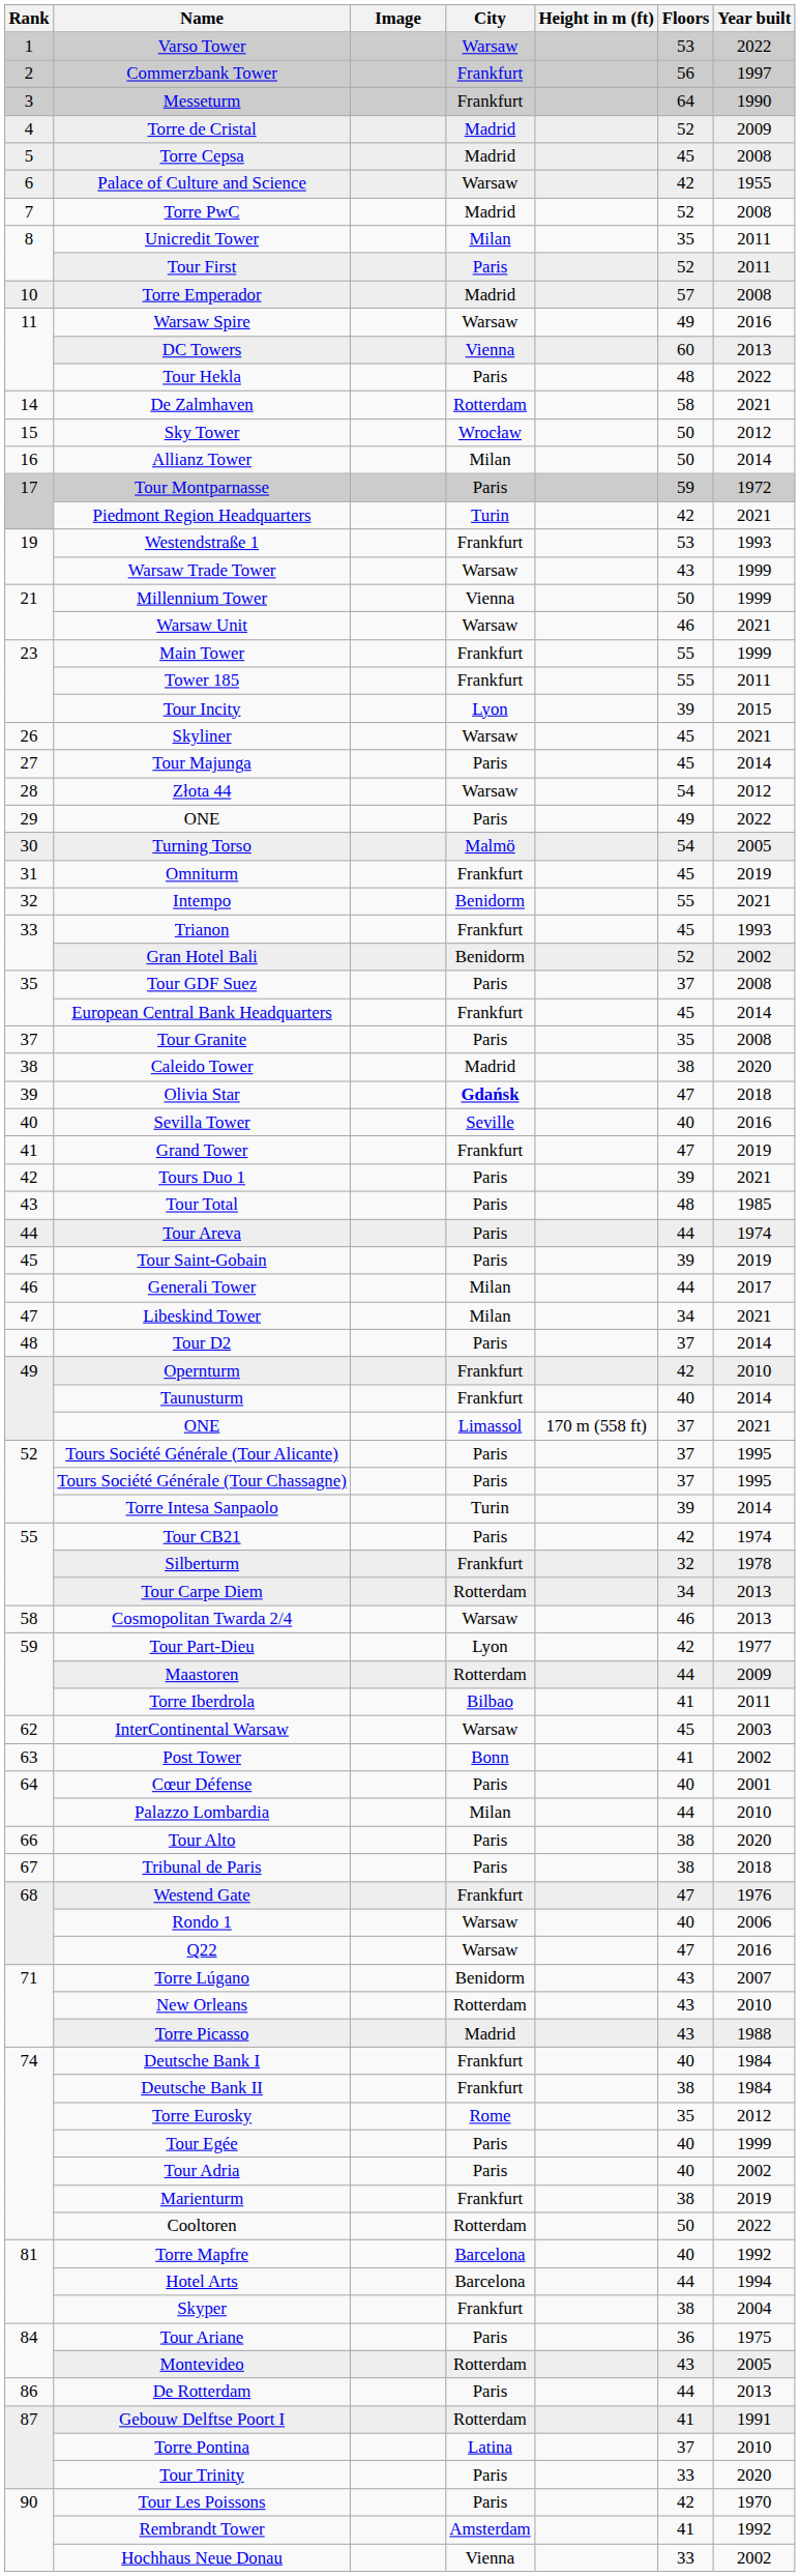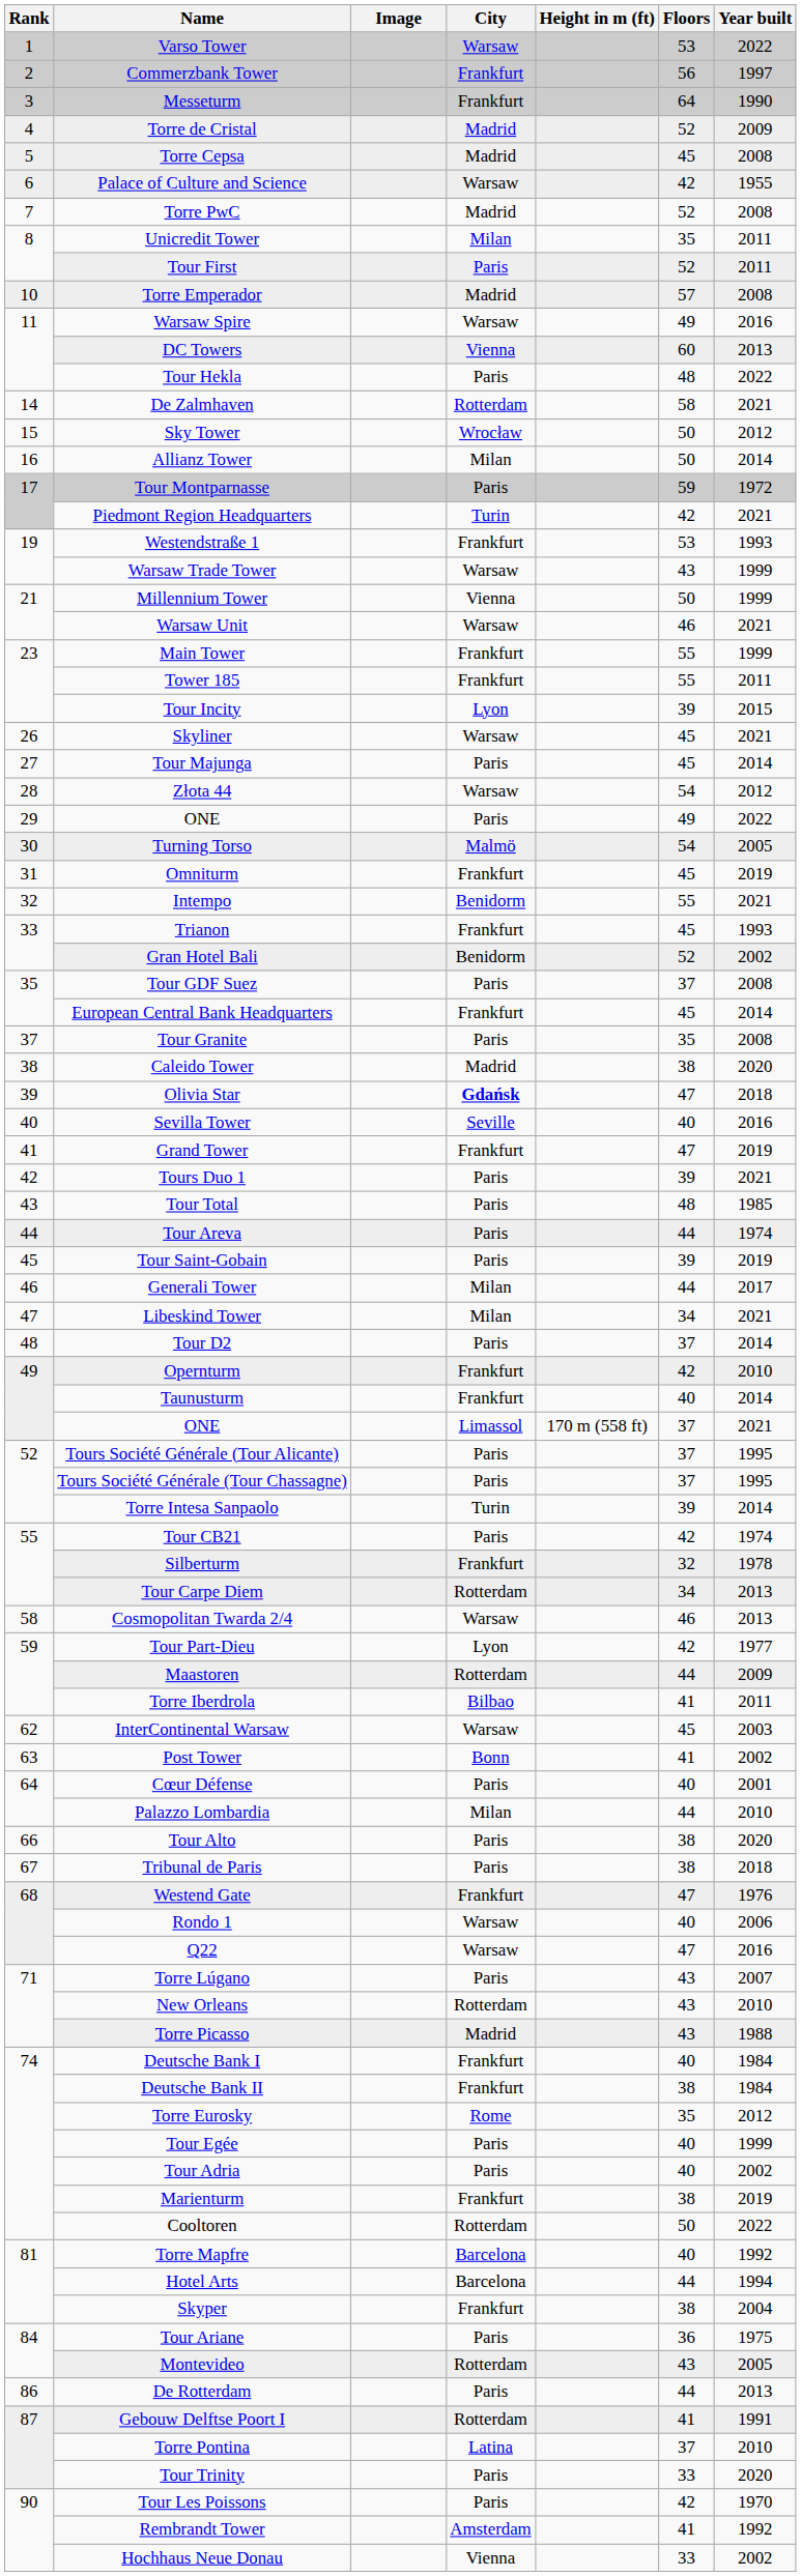 <table class="wikitable sortable" style="text-align:center;">
 <tr style="background:#ddd; vertical-align:top;">
 <th>Rank</th>
 <th>Name</th>
 <th class="unsortable" style="width:80px">Image</th>
 <th>City</th>
 <th>Height in m (ft)</th>
 <th>Floors</th>
 <th>Year built</th>
 </tr>
 <tr style="background:#ccc; vertical-align:top">
 <td>1</td>
 <td><a href='#'>Varso Tower</a></td>
 <td></td>
 <td><a href='#'>Warsaw</a></td>
 <td></td>
 <td>53</td>
 <td>2022</td>
 </tr>
 <tr style="background:#ccc; vertical-align:top">
 <td>2</td>
 <td><a href='#'>Commerzbank Tower</a></td>
 <td></td>
 <td><a href='#'>Frankfurt</a></td>
 <td></td>
 <td>56</td>
 <td>1997</td>
 </tr>
 <tr style="background:#ccc; vertical-align:top">
 <td>3</td>
 <td><a href='#'>Messeturm</a></td>
 <td></td>
 <td>Frankfurt</td>
 <td></td>
 <td>64</td>
 <td>1990</td>
 </tr>
 <tr style="background:#eee; vertical-align:top">
 <td>4</td>
 <td><a href='#'>Torre de Cristal</a></td>
 <td></td>
 <td><a href='#'>Madrid</a></td>
 <td></td>
 <td>52</td>
 <td>2009</td>
 </tr>
 <tr style="background:#eee; vertical-align:top">
 <td>5</td>
 <td><a href='#'>Torre Cepsa</a></td>
 <td></td>
 <td>Madrid</td>
 <td></td>
 <td>45</td>
 <td>2008</td>
 </tr>
 <tr style="background:#eee; vertical-align:top">
 <td>6</td>
 <td><a href='#'>Palace of Culture and Science</a></td>
 <td></td>
 <td>Warsaw</td>
 <td></td>
 <td>42</td>
 <td>1955</td>
 </tr>
 <tr valign="top">
 <td>7</td>
 <td><a href='#'>Torre PwC</a></td>
 <td></td>
 <td>Madrid</td>
 <td></td>
 <td>52</td>
 <td>2008</td>
 </tr>
 <tr valign=top>
 <td rowspan="2">8</td>
 <td><a href='#'>Unicredit Tower</a></td>
 <td></td>
 <td><a href='#'>Milan</a></td>
 <td></td>
 <td>35</td>
 <td>2011</td>
 </tr>
 <tr style="background:#eee; vertical-align:top">
 <td><a href='#'>Tour First</a></td>
 <td></td>
 <td><a href='#'>Paris</a></td>
 <td></td>
 <td>52</td>
 <td>2011</td>
 </tr>
 <tr style="background:#eee; vertical-align:top">
 <td>10</td>
 <td><a href='#'>Torre Emperador</a></td>
 <td></td>
 <td>Madrid</td>
 <td></td>
 <td>57</td>
 <td>2008</td>
 </tr>
 <tr valign=top>
 <td rowspan="3">11</td>
 <td><a href='#'>Warsaw Spire</a></td>
 <td></td>
 <td>Warsaw</td>
 <td></td>
 <td>49</td>
 <td>2016</td>
 </tr>
 <tr style="background:#eee; vertical-align:top">
 <td><a href='#'>DC Towers</a></td>
 <td></td>
 <td><a href='#'>Vienna</a></td>
 <td></td>
 <td>60</td>
 <td>2013</td>
 </tr>
 <tr valign=topTour Hekla.jpg>
 <td><a href='#'>Tour Hekla</a></td>
 <td></td>
 <td>Paris</td>
 <td></td>
 <td>48</td>
 <td>2022</td>
 </tr>
 <tr valign=top>
 <td>14</td>
 <td><a href='#'>De Zalmhaven</a></td>
 <td></td>
 <td><a href='#'>Rotterdam</a></td>
 <td></td>
 <td>58</td>
 <td>2021</td>
 </tr>
 <tr valign=top>
 <td>15</td>
 <td><a href='#'>Sky Tower</a></td>
 <td></td>
 <td><a href='#'>Wrocław</a></td>
 <td></td>
 <td>50</td>
 <td>2012</td>
 </tr>
 <tr valign=top>
 <td>16</td>
 <td><a href='#'>Allianz Tower</a></td>
 <td></td>
 <td>Milan</td>
 <td></td>
 <td>50</td>
 <td>2014</td>
 </tr>
 <tr style="background:#ccc; vertical-align:top">
 <td rowspan="2">17</td>
 <td><a href='#'>Tour Montparnasse</a></td>
 <td></td>
 <td>Paris</td>
 <td></td>
 <td>59</td>
 <td>1972</td>
 </tr>
 <tr valign=top>
 <td><a href='#'>Piedmont Region Headquarters</a></td>
 <td></td>
 <td><a href='#'>Turin</a></td>
 <td></td>
 <td>42</td>
 <td>2021</td>
 </tr>
 <tr valign=top>
 <td rowspan="2">19</td>
 <td><a href='#'>Westendstraße 1</a></td>
 <td></td>
 <td>Frankfurt</td>
 <td></td>
 <td>53</td>
 <td>1993</td>
 </tr>
 <tr valign=top>
 <td><a href='#'>Warsaw Trade Tower</a></td>
 <td></td>
 <td>Warsaw</td>
 <td></td>
 <td>43</td>
 <td>1999</td>
 </tr>
 <tr valign=top>
 <td rowspan="2">21</td>
 <td><a href='#'>Millennium Tower</a></td>
 <td></td>
 <td>Vienna</td>
 <td></td>
 <td>50</td>
 <td>1999</td>
 </tr>
 <tr valign=top>
 <td><a href='#'>Warsaw Unit</a></td>
 <td></td>
 <td>Warsaw</td>
 <td></td>
 <td>46</td>
 <td>2021</td>
 </tr>
 <tr valign=top>
 <td rowspan="3">23</td>
 <td><a href='#'>Main Tower</a></td>
 <td></td>
 <td>Frankfurt</td>
 <td></td>
 <td>55</td>
 <td>1999</td>
 </tr>
 <tr valign=top>
 <td><a href='#'>Tower 185</a></td>
 <td></td>
 <td>Frankfurt</td>
 <td></td>
 <td>55</td>
 <td>2011</td>
 </tr>
 <tr valign=top>
 <td><a href='#'>Tour Incity</a></td>
 <td></td>
 <td><a href='#'>Lyon</a></td>
 <td></td>
 <td>39</td>
 <td>2015</td>
 </tr>
 <tr valign=top>
 <td>26</td>
 <td><a href='#'>Skyliner</a></td>
 <td></td>
 <td>Warsaw</td>
 <td></td>
 <td>45</td>
 <td>2021</td>
 </tr>
 <tr valign=top>
 <td>27</td>
 <td><a href='#'>Tour Majunga</a></td>
 <td></td>
 <td>Paris</td>
 <td></td>
 <td>45</td>
 <td>2014</td>
 </tr>
 <tr valign="top">
 <td>28</td>
 <td><a href='#'>Złota 44</a></td>
 <td></td>
 <td>Warsaw</td>
 <td></td>
 <td>54</td>
 <td>2012</td>
 </tr>
 <tr valign="top">
 <td>29</td>
 <td>ONE</td>
 <td></td>
 <td>Paris</td>
 <td></td>
 <td>49</td>
 <td>2022</td>
 </tr>
 <tr style="background:#eee; vertical-align:top">
 <td>30</td>
 <td><a href='#'>Turning Torso</a></td>
 <td></td>
 <td><a href='#'>Malmö</a></td>
 <td></td>
 <td>54</td>
 <td>2005</td>
 </tr>
 <tr valign=top>
 <td>31</td>
 <td><a href='#'>Omniturm</a></td>
 <td></td>
 <td>Frankfurt</td>
 <td></td>
 <td>45</td>
 <td>2019</td>
 </tr>
 <tr valign=top>
 <td>32</td>
 <td><a href='#'>Intempo</a></td>
 <td></td>
 <td><a href='#'>Benidorm</a></td>
 <td></td>
 <td>55</td>
 <td>2021</td>
 </tr>
 <tr valign=top>
 <td rowspan="2">33</td>
 <td><a href='#'>Trianon</a></td>
 <td></td>
 <td>Frankfurt</td>
 <td></td>
 <td>45</td>
 <td>1993</td>
 </tr>
 <tr style="background:#eee; vertical-align:top">
 <td><a href='#'>Gran Hotel Bali</a></td>
 <td></td>
 <td>Benidorm</td>
 <td></td>
 <td>52</td>
 <td>2002</td>
 </tr>
 <tr valign=top>
 <td rowspan="2">35</td>
 <td><a href='#'>Tour GDF Suez</a></td>
 <td></td>
 <td>Paris</td>
 <td></td>
 <td>37</td>
 <td>2008</td>
 </tr>
 <tr valign=top>
 <td><a href='#'>European Central Bank Headquarters</a></td>
 <td></td>
 <td>Frankfurt</td>
 <td></td>
 <td>45</td>
 <td>2014</td>
 </tr>
 <tr valign=top>
 <td>37</td>
 <td><a href='#'>Tour Granite</a></td>
 <td></td>
 <td>Paris</td>
 <td></td>
 <td>35</td>
 <td>2008</td>
 </tr>
 <tr valign=top>
 <td>38</td>
 <td><a href='#'>Caleido Tower</a></td>
 <td></td>
 <td>Madrid</td>
 <td></td>
 <td>38</td>
 <td>2020 </td>
 </tr>
 <tr valign=top>
 <td>39</td>
 <td><a href='#'>Olivia Star</a></td>
 <td></td>
 <td><strong><a href='#'>Gdańsk</a></strong></td>
 <td></td>
 <td>47</td>
 <td>2018</td>
 </tr>
 <tr valign=top>
 <td>40</td>
 <td><a href='#'>Sevilla Tower</a></td>
 <td></td>
 <td><a href='#'>Seville</a></td>
 <td></td>
 <td>40</td>
 <td>2016</td>
 </tr>
 <tr valign=top>
 <td>41</td>
 <td><a href='#'>Grand Tower</a></td>
 <td></td>
 <td>Frankfurt</td>
 <td></td>
 <td>47</td>
 <td>2019</td>
 </tr>
 <tr valign=top>
 <td>42</td>
 <td><a href='#'>Tours Duo 1</a></td>
 <td></td>
 <td>Paris</td>
 <td></td>
 <td>39</td>
 <td>2021</td>
 </tr>
 <tr valign=top>
 <td>43</td>
 <td><a href='#'>Tour Total</a></td>
 <td></td>
 <td>Paris</td>
 <td></td>
 <td>48</td>
 <td>1985</td>
 </tr>
 <tr style="background:#eee; vertical-align:top">
 <td>44</td>
 <td><a href='#'>Tour Areva</a></td>
 <td></td>
 <td>Paris</td>
 <td></td>
 <td>44</td>
 <td>1974</td>
 </tr>
 <tr valign=top>
 <td>45</td>
 <td><a href='#'>Tour Saint-Gobain</a></td>
 <td></td>
 <td>Paris</td>
 <td></td>
 <td>39</td>
 <td>2019</td>
 </tr>
 <tr valign=top>
 <td>46</td>
 <td><a href='#'>Generali Tower</a></td>
 <td></td>
 <td>Milan</td>
 <td></td>
 <td>44</td>
 <td>2017</td>
 </tr>
 <tr valign=top>
 <td>47</td>
 <td><a href='#'>Libeskind Tower</a></td>
 <td></td>
 <td>Milan</td>
 <td></td>
 <td>34</td>
 <td>2021</td>
 </tr>
 <tr valign=top>
 <td>48</td>
 <td><a href='#'>Tour D2</a></td>
 <td></td>
 <td>Paris</td>
 <td></td>
 <td>37</td>
 <td>2014</td>
 </tr>
 <tr style="background:#eee; vertical-align:top">
 <td rowspan="3">49</td>
 <td><a href='#'>Opernturm</a></td>
 <td></td>
 <td>Frankfurt</td>
 <td></td>
 <td>42</td>
 <td>2010</td>
 </tr>
 <tr valign=top>
 <td><a href='#'>Taunusturm</a></td>
 <td></td>
 <td>Frankfurt</td>
 <td></td>
 <td>40</td>
 <td>2014</td>
 </tr>
 <tr>
 <td><a href='#'>ONE</a></td>
 <td></td>
 <td><a href='#'>Limassol</a></td>
 <td>170 m (558 ft)</td>
 <td>37</td>
 <td>2021</td>
 </tr>
 <tr valign="top">
 <td rowspan="3">52</td>
 <td><a href='#'>Tours Société Générale (Tour Alicante)</a></td>
 <td></td>
 <td>Paris</td>
 <td></td>
 <td>37</td>
 <td>1995</td>
 </tr>
 <tr valign=top>
 <td><a href='#'>Tours Société Générale (Tour Chassagne)</a></td>
 <td></td>
 <td>Paris</td>
 <td></td>
 <td>37</td>
 <td>1995</td>
 </tr>
 <tr valign=top>
 <td><a href='#'>Torre Intesa Sanpaolo</a></td>
 <td></td>
 <td>Turin</td>
 <td></td>
 <td>39</td>
 <td>2014</td>
 </tr>
 <tr valign=top>
 <td rowspan="3">55</td>
 <td><a href='#'>Tour CB21</a></td>
 <td></td>
 <td>Paris</td>
 <td></td>
 <td>42</td>
 <td>1974</td>
 </tr>
 <tr style="background:#eee; vertical-align:top">
 <td><a href='#'>Silberturm</a></td>
 <td></td>
 <td>Frankfurt</td>
 <td></td>
 <td>32</td>
 <td>1978</td>
 </tr>
 <tr style="background:#eee; vertical-align:top">
 <td><a href='#'>Tour Carpe Diem</a></td>
 <td></td>
 <td>Rotterdam</td>
 <td></td>
 <td>34</td>
 <td>2013</td>
 </tr>
 <tr valign="top">
 <td>58</td>
 <td><a href='#'>Cosmopolitan Twarda 2/4</a></td>
 <td></td>
 <td>Warsaw</td>
 <td></td>
 <td>46</td>
 <td>2013</td>
 </tr>
 <tr valign="top">
 <td rowspan="3">59</td>
 <td><a href='#'>Tour Part-Dieu</a></td>
 <td></td>
 <td>Lyon</td>
 <td></td>
 <td>42</td>
 <td>1977</td>
 </tr>
 <tr style="background:#eee; vertical-align:top">
 <td><a href='#'>Maastoren</a></td>
 <td></td>
 <td>Rotterdam</td>
 <td></td>
 <td>44</td>
 <td>2009</td>
 </tr>
 <tr valign=top>
 <td><a href='#'>Torre Iberdrola</a></td>
 <td></td>
 <td><a href='#'>Bilbao</a></td>
 <td></td>
 <td>41</td>
 <td>2011</td>
 </tr>
 <tr valign=top>
 <td>62</td>
 <td><a href='#'>InterContinental Warsaw</a></td>
 <td></td>
 <td>Warsaw</td>
 <td></td>
 <td>45</td>
 <td>2003</td>
 </tr>
 <tr valign=top>
 <td>63</td>
 <td><a href='#'>Post Tower</a></td>
 <td></td>
 <td><a href='#'>Bonn</a></td>
 <td></td>
 <td>41</td>
 <td>2002</td>
 </tr>
 <tr valign="top">
 <td rowspan="2">64</td>
 <td><a href='#'>Cœur Défense</a></td>
 <td></td>
 <td>Paris</td>
 <td></td>
 <td>40</td>
 <td>2001</td>
 </tr>
 <tr valign=top>
 <td><a href='#'>Palazzo Lombardia</a></td>
 <td></td>
 <td>Milan</td>
 <td></td>
 <td>44</td>
 <td>2010</td>
 </tr>
 <tr valign="top">
 <td>66</td>
 <td><a href='#'>Tour Alto</a></td>
 <td></td>
 <td>Paris</td>
 <td></td>
 <td>38</td>
 <td>2020</td>
 </tr>
 <tr valign="top">
 <td>67</td>
 <td><a href='#'>Tribunal de Paris</a></td>
 <td></td>
 <td>Paris</td>
 <td></td>
 <td>38</td>
 <td>2018</td>
 </tr>
 <tr style="background:#eee; vertical-align:top">
 <td rowspan="3">68</td>
 <td><a href='#'>Westend Gate</a></td>
 <td></td>
 <td>Frankfurt</td>
 <td></td>
 <td>47</td>
 <td>1976</td>
 </tr>
 <tr valign="top">
 <td><a href='#'>Rondo 1</a></td>
 <td></td>
 <td>Warsaw</td>
 <td></td>
 <td>40</td>
 <td>2006</td>
 </tr>
 <tr valign=top>
 <td><a href='#'>Q22</a></td>
 <td></td>
 <td>Warsaw</td>
 <td></td>
 <td>47</td>
 <td>2016</td>
 </tr>
 <tr valign="top">
 <td rowspan="3">71</td>
 <td><a href='#'>Torre Lúgano</a></td>
 <td></td>
-<td>Benidorm</td>
+<td>Paris</td>
 <td></td>
 <td>43</td>
 <td>2007</td>
 </tr>
 <tr valign=top>
 <td><a href='#'>New Orleans</a></td>
 <td></td>
 <td>Rotterdam</td>
 <td></td>
 <td>43</td>
 <td>2010</td>
 </tr>
 <tr style="background:#eee; vertical-align:top">
 <td><a href='#'>Torre Picasso</a></td>
 <td></td>
 <td>Madrid</td>
 <td></td>
 <td>43</td>
 <td>1988</td>
 </tr>
 <tr valign=top>
 <td rowspan="7">74</td>
 <td><a href='#'>Deutsche Bank I</a></td>
 <td></td>
 <td>Frankfurt</td>
 <td></td>
 <td>40</td>
 <td>1984</td>
 </tr>
 <tr valign=top>
 <td><a href='#'>Deutsche Bank II</a></td>
 <td></td>
 <td>Frankfurt</td>
 <td></td>
 <td>38</td>
 <td>1984</td>
 </tr>
 <tr valign=top>
 <td><a href='#'>Torre Eurosky</a></td>
 <td></td>
 <td><a href='#'>Rome</a></td>
 <td></td>
 <td>35</td>
 <td>2012</td>
 </tr>
 <tr valign=top>
 <td><a href='#'>Tour Egée</a></td>
 <td></td>
 <td>Paris</td>
 <td></td>
 <td>40</td>
 <td>1999</td>
 </tr>
 <tr valign=top>
 <td><a href='#'>Tour Adria</a></td>
 <td></td>
 <td>Paris</td>
 <td></td>
 <td>40</td>
 <td>2002</td>
 </tr>
 <tr valign=top>
 <td><a href='#'>Marienturm</a></td>
 <td></td>
 <td>Frankfurt</td>
 <td></td>
 <td>38</td>
 <td>2019</td>
 </tr>
 <tr valign=top>
 <td>Cooltoren</td>
 <td></td>
 <td>Rotterdam</td>
 <td></td>
 <td>50</td>
 <td>2022</td>
 </tr>
 <tr valign=top>
 <td rowspan="3">81</td>
 <td><a href='#'>Torre Mapfre</a></td>
 <td></td>
 <td><a href='#'>Barcelona</a></td>
 <td></td>
 <td>40</td>
 <td>1992</td>
 </tr>
 <tr valign=top>
 <td><a href='#'>Hotel Arts</a></td>
 <td></td>
 <td>Barcelona</td>
 <td></td>
 <td>44</td>
 <td>1994</td>
 </tr>
 <tr valign=top>
 <td><a href='#'>Skyper</a></td>
 <td></td>
 <td>Frankfurt</td>
 <td></td>
 <td>38</td>
 <td>2004</td>
 </tr>
 <tr valign=top>
 <td rowspan="2">84</td>
 <td><a href='#'>Tour Ariane</a></td>
 <td></td>
 <td>Paris</td>
 <td></td>
 <td>36</td>
 <td>1975</td>
 </tr>
 <tr style="background:#eee; vertical-align:top">
 <td><a href='#'>Montevideo</a></td>
 <td></td>
 <td>Rotterdam</td>
 <td></td>
 <td>43</td>
 <td>2005</td>
 </tr>
 <tr valign=top>
 <td>86</td>
 <td><a href='#'>De Rotterdam</a></td>
 <td></td>
 <td>Paris</td>
 <td></td>
 <td>44</td>
 <td>2013</td>
 </tr>
 <tr style="background:#eee; vertical-align:top">
 <td rowspan="3">87</td>
 <td><a href='#'>Gebouw Delftse Poort I</a></td>
 <td></td>
 <td>Rotterdam</td>
 <td></td>
 <td>41</td>
 <td>1991</td>
 </tr>
 <tr valign=top>
 <td><a href='#'>Torre Pontina</a></td>
 <td></td>
 <td><a href='#'>Latina</a></td>
 <td></td>
 <td>37</td>
 <td>2010</td>
 </tr>
 <tr valign=top>
 <td><a href='#'>Tour Trinity</a></td>
 <td></td>
 <td>Paris</td>
 <td></td>
 <td>33</td>
 <td>2020</td>
 </tr>
 <tr valign=top>
 <td rowspan="3">90</td>
 <td><a href='#'>Tour Les Poissons</a></td>
 <td></td>
 <td>Paris</td>
 <td></td>
 <td>42</td>
 <td>1970</td>
 </tr>
 <tr valign=top>
 <td><a href='#'>Rembrandt Tower</a></td>
 <td></td>
 <td><a href='#'>Amsterdam</a></td>
 <td></td>
 <td>41</td>
 <td>1992</td>
 </tr>
 <tr valign=top>
 <td><a href='#'>Hochhaus Neue Donau</a></td>
 <td></td>
 <td>Vienna</td>
 <td></td>
 <td>33</td>
 <td>2002</td>
 </tr>
 </table>
